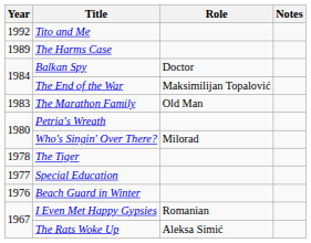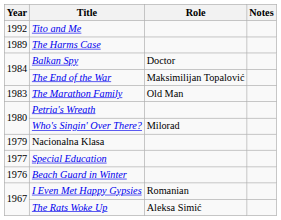 <table class="wikitable sortable">
 <tr>
 <th>Year</th>
 <th>Title</th>
 <th>Role</th>
 <th class="unsortable">Notes</th>
 </tr>
 <tr>
 <td>1992</td>
 <td><em><a href='#'>Tito and Me</a></em></td>
 <td></td>
 <td></td>
 </tr>
 <tr>
 <td>1989</td>
 <td><em><a href='#'>The Harms Case</a></em></td>
 <td></td>
 <td></td>
 </tr>
 <tr>
 <td rowspan=2>1984</td>
 <td><em><a href='#'>Balkan Spy</a></em></td>
 <td>Doctor</td>
 <td></td>
 </tr>
 <tr>
 <td><em><a href='#'>The End of the War</a></em></td>
 <td>Maksimilijan Topalović</td>
 <td></td>
 </tr>
 <tr>
 <td>1983</td>
 <td><em><a href='#'>The Marathon Family</a></em></td>
 <td>Old Man</td>
 <td></td>
 </tr>
 <tr>
 <td rowspan=2>1980</td>
 <td><em><a href='#'>Petria's Wreath</a></em></td>
 <td></td>
 <td></td>
 </tr>
 <tr>
 <td><em><a href='#'>Who's Singin' Over There?</a></em></td>
 <td>Milorad</td>
 <td></td>
 </tr>
 <tr>
-<td>1978</td>
-<td><em><a href='#'>The Tiger</a></em></td>
+<td>1979</td>
+<td>Nacionalna Klasa</td>
 <td></td>
 <td></td>
 </tr>
 <tr>
 <td>1977</td>
 <td><em><a href='#'>Special Education</a></em></td>
 <td></td>
 <td></td>
 </tr>
 <tr>
 <td>1976</td>
 <td><em><a href='#'>Beach Guard in Winter</a></em></td>
 <td></td>
 <td></td>
 </tr>
 <tr>
 <td rowspan=2>1967</td>
 <td><em><a href='#'>I Even Met Happy Gypsies</a></em></td>
 <td>Romanian</td>
 <td></td>
 </tr>
 <tr>
 <td><em><a href='#'>The Rats Woke Up</a></em></td>
 <td>Aleksa Simić</td>
 <td></td>
 </tr>
 </table>
